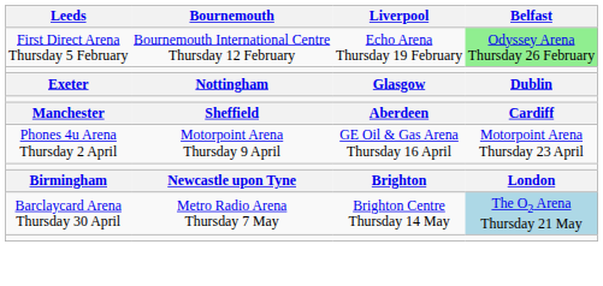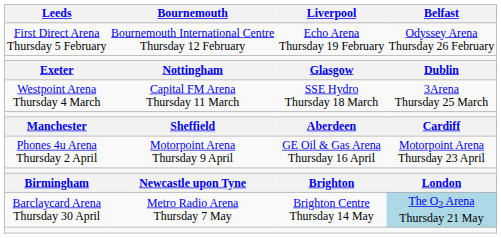 <table class="wikitable" style="text-align:center;">
 <tr>
 <th style="border-left:none; border-right:none;"> <a href='#'>Leeds</a></th>
 <th style="border-left:none; border-right:none;"> <a href='#'>Bournemouth</a></th>
 <th style="border-left:none; border-right:none;"> <a href='#'>Liverpool</a></th>
 <th style="border-left:none; border-right:none;"> <a href='#'>Belfast</a></th>
 </tr>
 <tr>
 <td style="border-left:none; border-right:none;"><a href='#'>First Direct Arena</a><br>Thursday 5 February</td>
 <td style="border-left:none; border-right:none;"><a href='#'>Bournemouth International Centre</a><br>Thursday 12 February</td>
 <td style="border-left:none; border-right:none;"><a href='#'>Echo Arena</a><br>Thursday 19 February</td>
-<td style="background: lightgreen; border-left:none; border-right:none;"><a href='#'>Odyssey Arena</a><br>Thursday 26 February</td>
+<td style="border-left:none; border-right:none;"><a href='#'>Odyssey Arena</a><br>Thursday 26 February</td>
 </tr>
 <tr>
 <td style="border:none;"></td>
 <td style="border:none;"></td>
 <td style="border:none;"></td>
 <td style="border:none;"></td>
 </tr>
 <tr>
 <th style="border-left:none; border-right:none;"> <a href='#'>Exeter</a></th>
 <th style="border-left:none; border-right:none;"> <a href='#'>Nottingham</a></th>
 <th style="border-left:none; border-right:none;"> <a href='#'>Glasgow</a></th>
 <th style="border-left:none; border-right:none;"> <a href='#'>Dublin</a></th>
+</tr>
+<tr>
+<td style="border-left:none; border-right:none;"><a href='#'>Westpoint Arena</a><br>Thursday 4 March</td>
+<td style="border-left:none; border-right:none;"><a href='#'>Capital FM Arena</a><br>Thursday 11 March</td>
+<td style="border-left:none; border-right:none;"><a href='#'>SSE Hydro</a><br>Thursday 18 March</td>
+<td style="border-left:none; border-right:none;"><a href='#'>3Arena</a><br>Thursday 25 March</td>
 </tr>
 <tr>
 <td style="border:none;"></td>
 <td style="border:none;"></td>
 <td style="border:none;"></td>
 <td style="border:none;"></td>
 </tr>
 <tr>
 <th style="border-left:none; border-right:none;"> <a href='#'>Manchester</a></th>
 <th style="border-left:none; border-right:none;"> <a href='#'>Sheffield</a></th>
 <th style="border-left:none; border-right:none;"> <a href='#'>Aberdeen</a></th>
 <th style="border-left:none; border-right:none;"> <a href='#'>Cardiff</a></th>
 </tr>
 <tr>
 <td style="border-left:none; border-right:none;"><a href='#'>Phones 4u Arena</a><br>Thursday 2 April</td>
 <td style="border-left:none; border-right:none;"><a href='#'>Motorpoint Arena</a><br>Thursday 9 April</td>
 <td style="border-left:none; border-right:none;"><a href='#'>GE Oil & Gas Arena</a><br>Thursday 16 April</td>
 <td style="border-left:none; border-right:none;"><a href='#'>Motorpoint Arena</a><br>Thursday 23 April</td>
 </tr>
 <tr>
 <td style="border:none;"></td>
 <td style="border:none;"></td>
 <td style="border:none;"></td>
 <td style="border:none;"></td>
 </tr>
 <tr>
 <th style="border-left:none; border-right:none;"> <a href='#'>Birmingham</a></th>
 <th style="border-left:none; border-right:none;"> <a href='#'>Newcastle upon Tyne</a></th>
 <th style="border-left:none; border-right:none;"> <a href='#'>Brighton</a></th>
 <th style="border-left:none; border-right:none;"> <a href='#'>London</a></th>
 </tr>
 <tr>
 <td style="border-left:none; border-right:none;"><a href='#'>Barclaycard Arena</a><br>Thursday 30 April</td>
 <td style="border-left:none; border-right:none;"><a href='#'>Metro Radio Arena</a><br>Thursday 7 May</td>
 <td style="border-left:none; border-right:none;"><a href='#'>Brighton Centre</a><br>Thursday 14 May</td>
 <td style="background: lightblue; border-left:none; border-right:none;"><a href='#'>The O<sub>2</sub> Arena</a><br>Thursday 21 May</td>
 </tr>
 <tr>
 <td style="border:none;"></td>
 <td style="border:none;"></td>
 <td style="border:none;"></td>
 <td style="border:none;"></td>
 </tr>
 </table>
